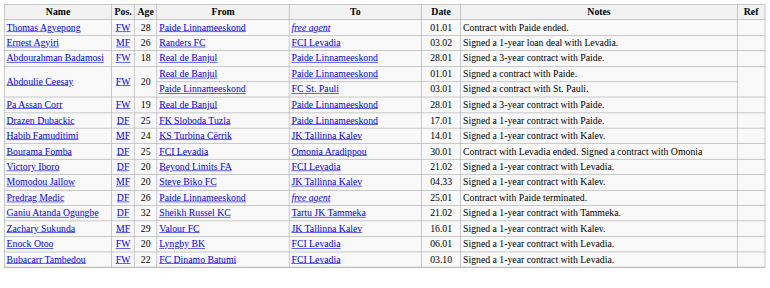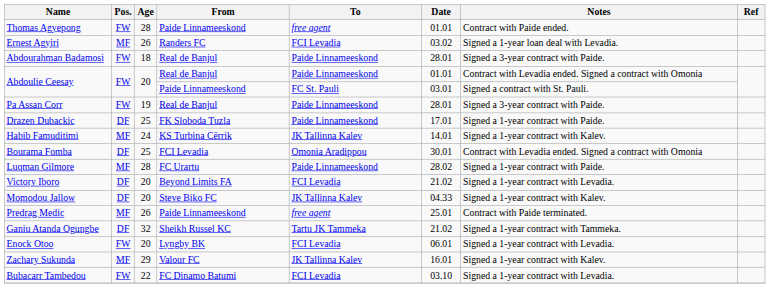 <table class="wikitable collapsed">
 <tr>
 <th width = 180px>Name</th>
 <th width = 30px>Pos.</th>
 <th width = 30px>Age</th>
 <th width = 225px>From</th>
 <th width = 225px>To</th>
 <th width = 60px>Date</th>
 <th width = 500px>Notes</th>
 <th width = 40px>Ref</th>
 </tr>
 <tr>
 <td> <a href='#'>Thomas Agyepong</a></td>
 <td align=center><a href='#'>FW</a></td>
 <td align=center>28</td>
 <td><a href='#'>Paide Linnameeskond</a></td>
 <td><em><a href='#'>free agent</a></em></td>
 <td align=center>01.01</td>
 <td>Contract with Paide ended.</td>
 <td align=center></td>
 </tr>
 <tr>
 <td> <a href='#'>Ernest Agyiri</a></td>
 <td align=center><a href='#'>MF</a></td>
 <td align=center>26</td>
 <td> <a href='#'>Randers FC</a></td>
 <td><a href='#'>FCI Levadia</a></td>
 <td align=center>03.02</td>
 <td>Signed a 1-year loan deal with Levadia.</td>
 <td align=center></td>
 </tr>
 <tr>
 <td> <a href='#'>Abdourahman Badamosi</a></td>
 <td align=center><a href='#'>FW</a></td>
 <td align=center>18</td>
 <td> <a href='#'>Real de Banjul</a></td>
 <td><a href='#'>Paide Linnameeskond</a></td>
 <td align=center>28.01</td>
 <td>Signed a 3-year contract with Paide.</td>
 <td align=center></td>
 </tr>
 <tr>
 <td rowspan=2> <a href='#'>Abdoulie Ceesay</a></td>
 <td rowspan=2 align=center><a href='#'>FW</a></td>
 <td rowspan=2 align=center>20</td>
 <td> <a href='#'>Real de Banjul</a></td>
 <td><a href='#'>Paide Linnameeskond</a></td>
 <td align=center>01.01</td>
-<td>Signed a contract with Paide.</td>
+<td>Contract with Levadia ended. Signed a contract with Omonia</td>
 <td rowspan=2 align=center></td>
 </tr>
 <tr>
 <td><a href='#'>Paide Linnameeskond</a></td>
 <td> <a href='#'>FC St. Pauli</a></td>
 <td align=center>03.01</td>
 <td>Signed a contract with St. Pauli.</td>
 </tr>
 <tr>
 <td> <a href='#'>Pa Assan Corr</a></td>
 <td align=center><a href='#'>FW</a></td>
 <td align=center>19</td>
 <td> <a href='#'>Real de Banjul</a></td>
 <td><a href='#'>Paide Linnameeskond</a></td>
 <td align=center>28.01</td>
 <td>Signed a 3-year contract with Paide.</td>
 <td align=center></td>
 </tr>
 <tr>
 <td> <a href='#'>Drazen Dubackic</a></td>
 <td align=center><a href='#'>DF</a></td>
 <td align=center>25</td>
 <td> <a href='#'>FK Sloboda Tuzla</a></td>
 <td><a href='#'>Paide Linnameeskond</a></td>
 <td align=center>17.01</td>
 <td>Signed a 1-year contract with Paide.</td>
 <td align=center></td>
 </tr>
 <tr>
 <td> <a href='#'>Habib Famuditimi</a></td>
 <td align=center><a href='#'>MF</a></td>
 <td align=center>24</td>
 <td> <a href='#'>KS Turbina Cërrik</a></td>
 <td><a href='#'>JK Tallinna Kalev</a></td>
 <td align=center>14.01</td>
 <td>Signed a 1-year contract with Kalev.</td>
 <td align=center></td>
 </tr>
 <tr>
 <td> <a href='#'>Bourama Fomba</a></td>
 <td align=center><a href='#'>DF</a></td>
 <td align=center>25</td>
 <td><a href='#'>FCI Levadia</a></td>
 <td> <a href='#'>Omonia Aradippou</a></td>
 <td align=center>30.01</td>
 <td>Contract with Levadia ended. Signed a contract with Omonia</td>
 <td align=center></td>
 </tr>
 <tr>
+<td> <a href='#'>Luqman Gilmore</a></td>
+<td align=center><a href='#'>MF</a></td>
+<td align=center>28</td>
+<td> <a href='#'>FC Urartu</a></td>
+<td><a href='#'>Paide Linnameeskond</a></td>
+<td align=center>28.02</td>
+<td>Signed a 1-year contract with Paide.</td>
+<td align=center></td>
+</tr>
+<tr>
 <td> <a href='#'>Victory Iboro</a></td>
 <td align=center><a href='#'>DF</a></td>
 <td align=center>20</td>
 <td> <a href='#'>Beyond Limits FA</a></td>
 <td><a href='#'>FCI Levadia</a></td>
 <td align=center>21.02</td>
 <td>Signed a 1-year contract with Levadia.</td>
 <td align=center></td>
 </tr>
 <tr>
 <td> <a href='#'>Momodou Jallow</a></td>
-<td align=center><a href='#'>MF</a></td>
+<td align=center><a href='#'>DF</a></td>
 <td align=center>20</td>
 <td> <a href='#'>Steve Biko FC</a></td>
 <td><a href='#'>JK Tallinna Kalev</a></td>
 <td align=center>04.33</td>
 <td>Signed a 1-year contract with Kalev.</td>
 <td align=center></td>
 </tr>
 <tr>
 <td> <a href='#'>Predrag Medic</a></td>
-<td align=center><a href='#'>DF</a></td>
+<td align=center><a href='#'>MF</a></td>
 <td align=center>26</td>
 <td><a href='#'>Paide Linnameeskond</a></td>
 <td><em><a href='#'>free agent</a></em></td>
 <td align=center>25.01</td>
 <td>Contract with Paide terminated.</td>
 <td align=center></td>
 </tr>
 <tr>
 <td> <a href='#'>Ganiu Atanda Ogungbe</a></td>
 <td align=center><a href='#'>DF</a></td>
 <td align=center>32</td>
 <td> <a href='#'>Sheikh Russel KC</a></td>
 <td><a href='#'>Tartu JK Tammeka</a></td>
 <td align=center>21.02</td>
 <td>Signed a 1-year contract with Tammeka.</td>
 <td align=center></td>
 </tr>
 <tr>
+<td> <a href='#'>Enock Otoo</a></td>
+<td align=center><a href='#'>FW</a></td>
+<td align=center>20</td>
+<td> <a href='#'>Lyngby BK</a></td>
+<td><a href='#'>FCI Levadia</a></td>
+<td align=center>06.01</td>
+<td>Signed a 1-year contract with Levadia.</td>
+<td align=center></td>
+</tr>
+<tr>
 <td> <a href='#'>Zachary Sukunda</a></td>
 <td align=center><a href='#'>MF</a></td>
 <td align=center>29</td>
 <td> <a href='#'>Valour FC</a></td>
 <td><a href='#'>JK Tallinna Kalev</a></td>
 <td align=center>16.01</td>
 <td>Signed a 1-year contract with Kalev.</td>
-<td align=center></td>
-</tr>
-<tr>
-<td> <a href='#'>Enock Otoo</a></td>
-<td align=center><a href='#'>FW</a></td>
-<td align=center>20</td>
-<td> <a href='#'>Lyngby BK</a></td>
-<td><a href='#'>FCI Levadia</a></td>
-<td align=center>06.01</td>
-<td>Signed a 1-year contract with Levadia.</td>
 <td align=center></td>
 </tr>
 <tr>
 <td> <a href='#'>Bubacarr Tambedou</a></td>
 <td align=center><a href='#'>FW</a></td>
 <td align=center>22</td>
 <td> <a href='#'>FC Dinamo Batumi</a></td>
 <td><a href='#'>FCI Levadia</a></td>
 <td align=center>03.10</td>
 <td>Signed a 1-year contract with Levadia.</td>
 <td align=center></td>
 </tr>
 <tr>
 </tr>
 </table>
